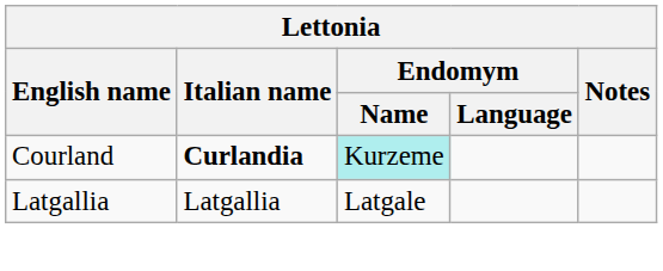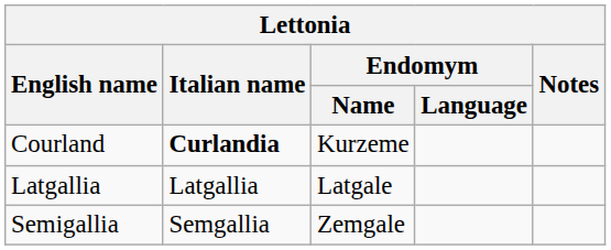 <table class="wikitable sortable">
 <tr>
 <th colspan="5"> Lettonia</th>
 </tr>
 <tr>
 <th rowspan="2">English name</th>
 <th rowspan="2">Italian name</th>
 <th colspan="2">Endomym</th>
 <th rowspan="2">Notes</th>
 </tr>
 <tr>
 <th>Name</th>
 <th>Language</th>
 </tr>
 <tr>
 <td>Courland</td>
 <td><strong>Curlandia</strong></td>
-<td style="background: paleturquoise;">Kurzeme</td>
+<td>Kurzeme</td>
 <td></td>
 <td></td>
 </tr>
 <tr>
 <td>Latgallia</td>
 <td>Latgallia</td>
 <td>Latgale</td>
 <td></td>
 <td></td>
 </tr>
+<tr>
+<td>Semigallia</td>
+<td>Semgallia</td>
+<td>Zemgale</td>
+<td></td>
+<td></td>
+</tr>
 </table>
